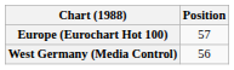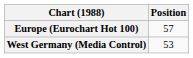 <table class="wikitable sortable plainrowheaders">
 <tr>
 <th>Chart (1988)</th>
 <th>Position</th>
 </tr>
 <tr>
 <th scope="row">Europe (Eurochart Hot 100)</th>
 <td align="center">57</td>
 </tr>
 <tr>
 <th scope="row">West Germany (Media Control)</th>
-<td align="center">56</td>
+<td align="center">53</td>
 </tr>
 </table>
